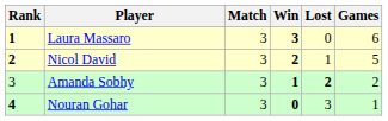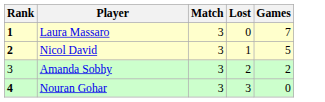 <table class="wikitable">
 <tr>
 <th width=20>Rank</th>
 <th width=200>Player</th>
 <th width=20>Match</th>
-<th width=20>Win</th>
 <th width=20>Lost</th>
 <th width=20>Games</th>
 </tr>
 <tr style="text-align:right; background:#ffc;">
 <td align="left"><strong>1</strong></td>
 <td style="text-align:left;"> <a href='#'>Laura Massaro</a></td>
 <td>3</td>
-<td><strong>3</strong></td>
 <td>0</td>
-<td>6</td>
+<td>7</td>
 </tr>
 <tr style="text-align:right; background:#ffc;">
 <td align="left"><strong>2</strong></td>
 <td style="text-align:left;"> <a href='#'>Nicol David</a></td>
 <td>3</td>
-<td><strong>2</strong></td>
 <td>1</td>
 <td>5</td>
 </tr>
 <tr style="text-align:right; background:#cfc;">
 <td align="left">3</td>
 <td style="text-align:left;"> <a href='#'>Amanda Sobhy</a></td>
 <td>3</td>
-<td><strong>1</strong></td>
-<td><strong>2</strong></td>
+<td>2</td>
 <td>2</td>
 </tr>
 <tr style="text-align:right; background:#cfc;">
 <td align="left"><strong>4</strong></td>
 <td style="text-align:left;"> <a href='#'>Nouran Gohar</a></td>
 <td>3</td>
-<td><strong>0</strong></td>
 <td>3</td>
-<td>1</td>
+<td>0</td>
 </tr>
 </table>
